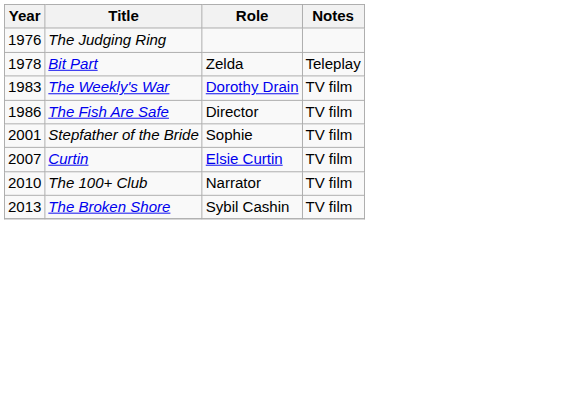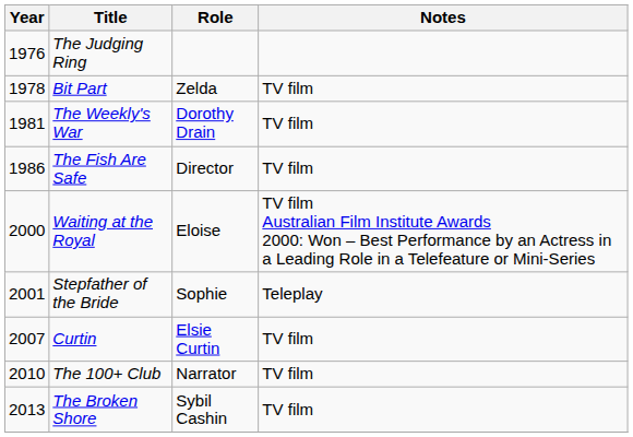 <table class="wikitable sortable">
 <tr>
 <th>Year</th>
 <th scope="col">Title</th>
 <th>Role</th>
 <th class="unsortable">Notes</th>
 </tr>
 <tr>
 <td>1976</td>
 <td><em>The Judging Ring</em></td>
 <td></td>
 <td></td>
 </tr>
 <tr>
 <td>1978</td>
 <td><em><a href='#'>Bit Part</a></em></td>
 <td>Zelda</td>
-<td>Teleplay</td>
+<td>TV film</td>
 </tr>
 <tr>
-<td>1983</td>
+<td>1981</td>
 <td><em><a href='#'>The Weekly's War</a></em></td>
 <td><a href='#'>Dorothy Drain</a></td>
 <td>TV film</td>
 </tr>
 <tr>
 <td>1986</td>
 <td><em><a href='#'>The Fish Are Safe</a></em></td>
 <td>Director</td>
 <td>TV film</td>
 </tr>
 <tr>
+<td>2000</td>
+<td><em><a href='#'>Waiting at the Royal</a></em></td>
+<td>Eloise</td>
+<td>TV film<br><a href='#'>Australian Film Institute Awards</a><br>2000: Won – Best Performance by an Actress in a Leading Role in a Telefeature or Mini-Series</td>
+</tr>
+<tr>
 <td>2001</td>
 <td><em>Stepfather of the Bride</em></td>
 <td>Sophie</td>
-<td>TV film</td>
+<td>Teleplay</td>
 </tr>
 <tr>
 <td>2007</td>
 <td><em><a href='#'>Curtin</a></em></td>
 <td><a href='#'>Elsie Curtin</a></td>
 <td>TV film</td>
 </tr>
 <tr>
 <td>2010</td>
 <td><em>The 100+ Club</em></td>
 <td>Narrator</td>
 <td>TV film</td>
 </tr>
 <tr>
 <td>2013</td>
 <td><em><a href='#'>The Broken Shore</a></em></td>
 <td>Sybil Cashin</td>
 <td>TV film</td>
 </tr>
 <tr>
 </tr>
 </table>
